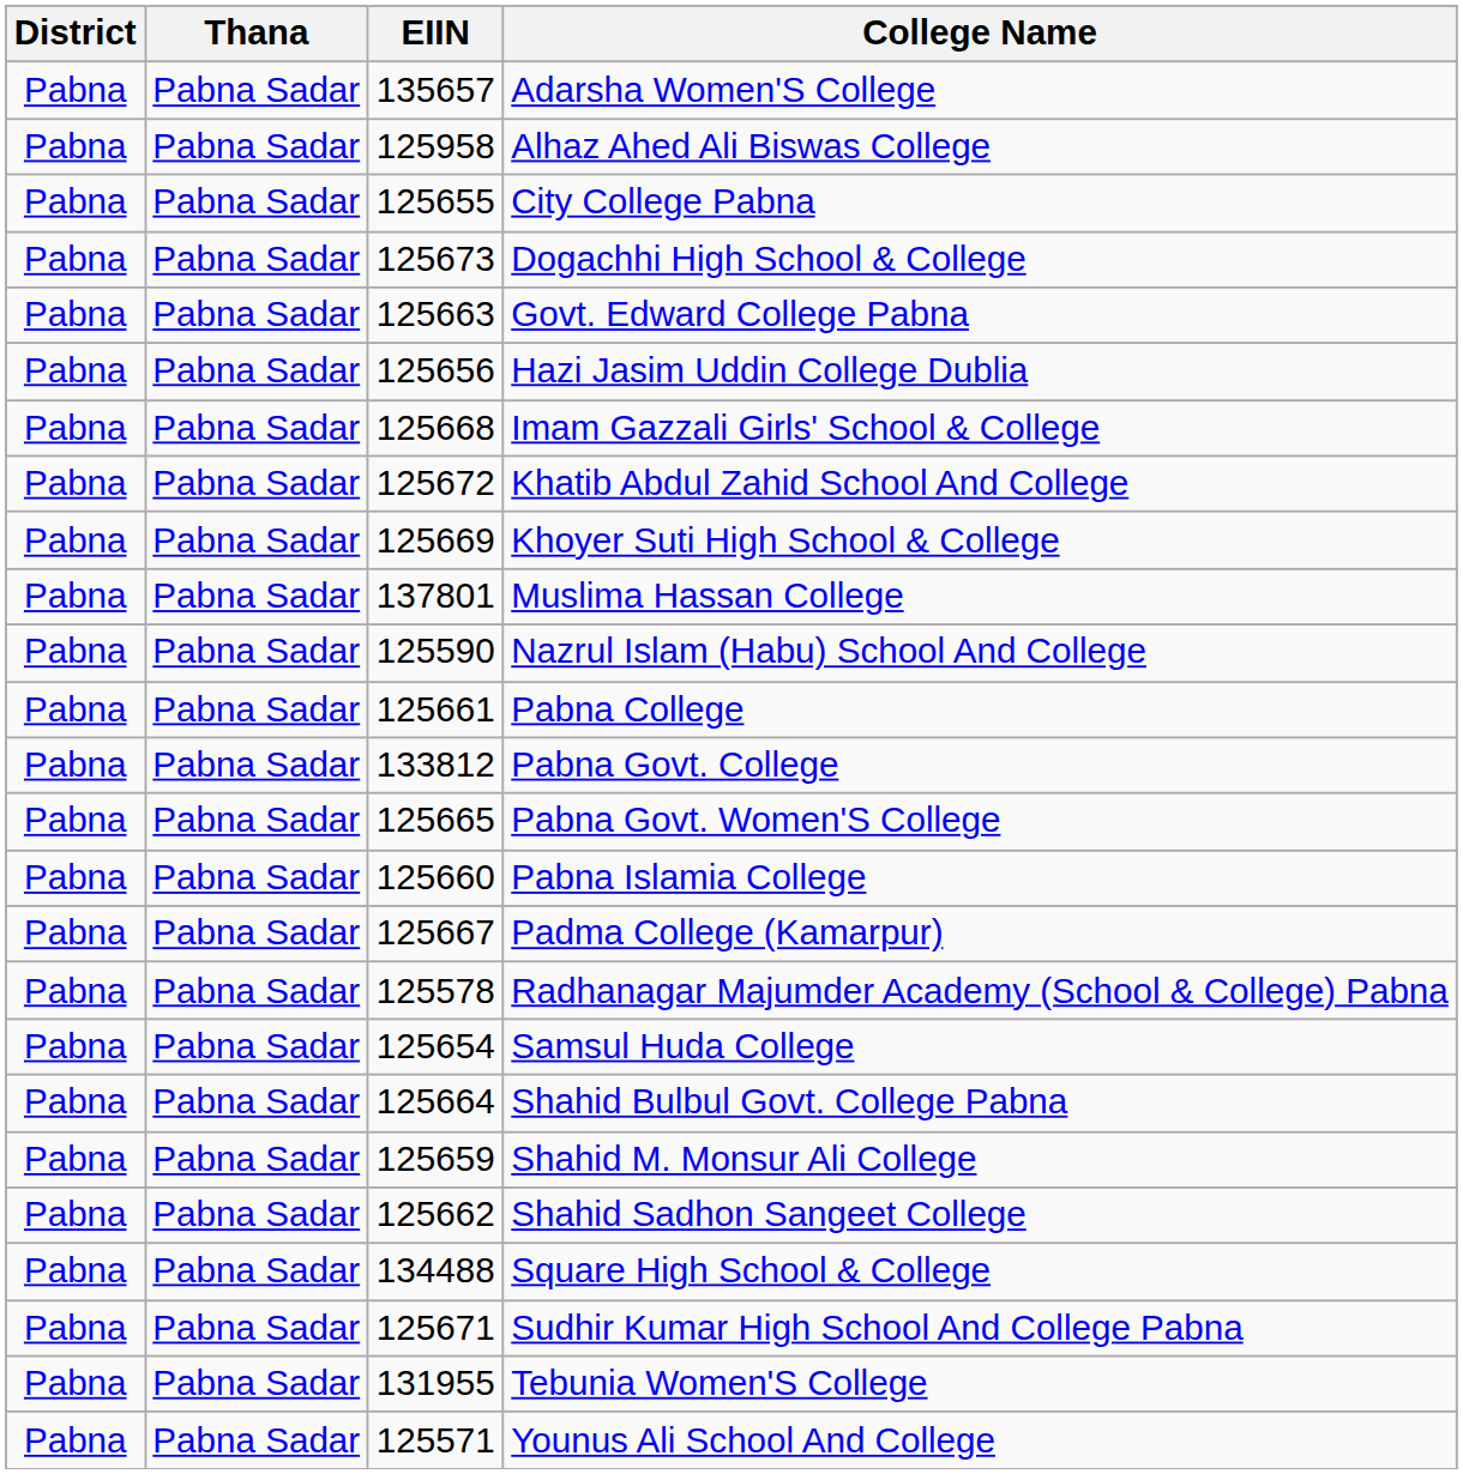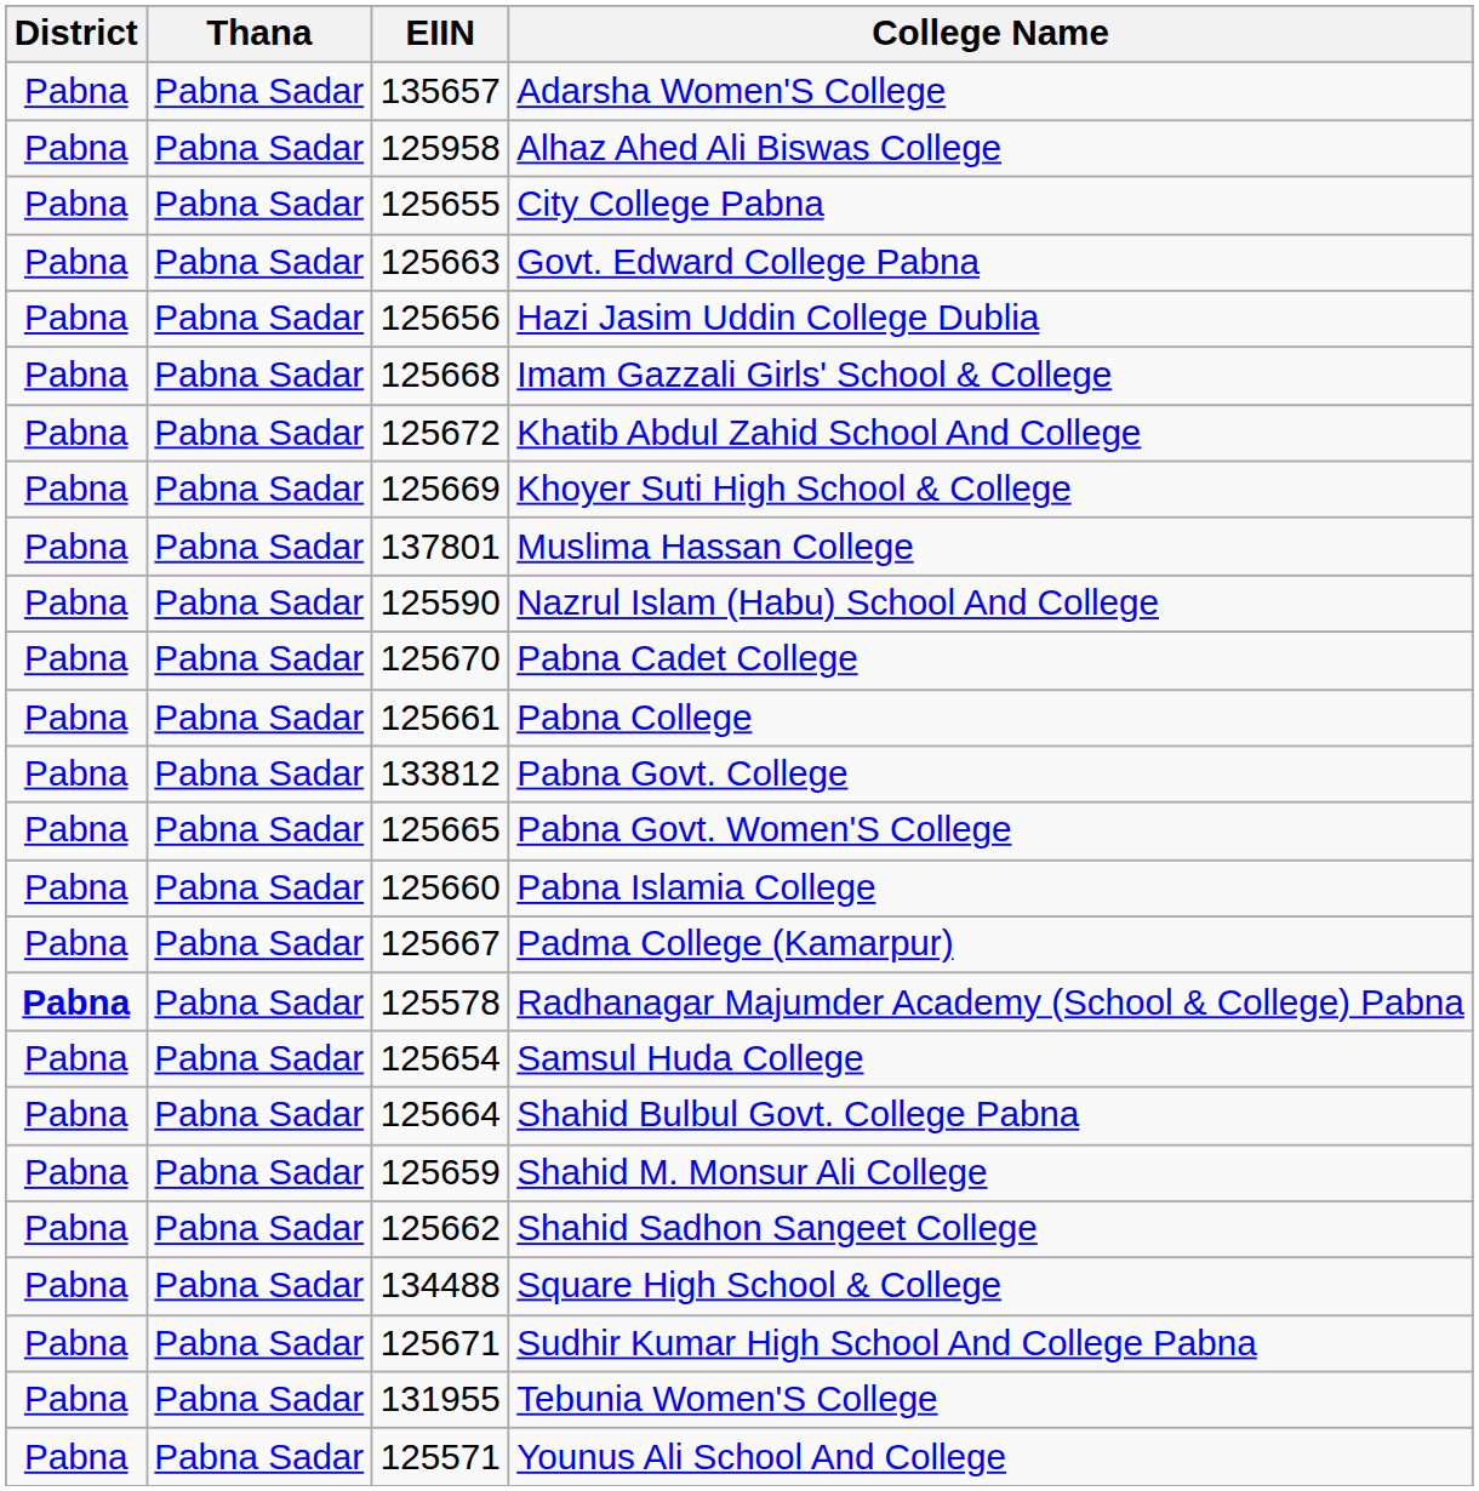 <table class="wikitable">
 <tr>
 <th style="text-align: center;">District</th>
 <th style="text-align: center;">Thana</th>
 <th style="text-align: center;">EIIN</th>
 <th style="text-align: center;">College Name</th>
 </tr>
 <tr>
 <td style="text-align: center;"><a href='#'>Pabna</a></td>
 <td style="text-align: center;"><a href='#'>Pabna Sadar</a></td>
 <td style="text-align: center;">135657</td>
 <td><a href='#'>Adarsha Women'S College</a></td>
 </tr>
 <tr>
 <td style="text-align: center;"><a href='#'>Pabna</a></td>
 <td style="text-align: center;"><a href='#'>Pabna Sadar</a></td>
 <td style="text-align: center;">125958</td>
 <td><a href='#'>Alhaz Ahed Ali Biswas College</a></td>
 </tr>
 <tr>
 <td style="text-align: center;"><a href='#'>Pabna</a></td>
 <td style="text-align: center;"><a href='#'>Pabna Sadar</a></td>
 <td style="text-align: center;">125655</td>
 <td><a href='#'>City College Pabna</a></td>
-</tr>
-<tr>
-<td style="text-align: center;"><a href='#'>Pabna</a></td>
-<td style="text-align: center;"><a href='#'>Pabna Sadar</a></td>
-<td style="text-align: center;">125673</td>
-<td><a href='#'>Dogachhi High School & College</a></td>
 </tr>
 <tr>
 <td style="text-align: center;"><a href='#'>Pabna</a></td>
 <td style="text-align: center;"><a href='#'>Pabna Sadar</a></td>
 <td style="text-align: center;">125663</td>
 <td><a href='#'>Govt. Edward College Pabna</a></td>
 </tr>
 <tr>
 <td style="text-align: center;"><a href='#'>Pabna</a></td>
 <td style="text-align: center;"><a href='#'>Pabna Sadar</a></td>
 <td style="text-align: center;">125656</td>
 <td><a href='#'>Hazi Jasim Uddin College Dublia</a></td>
 </tr>
 <tr>
 <td style="text-align: center;"><a href='#'>Pabna</a></td>
 <td style="text-align: center;"><a href='#'>Pabna Sadar</a></td>
 <td style="text-align: center;">125668</td>
 <td><a href='#'>Imam Gazzali Girls' School & College</a></td>
 </tr>
 <tr>
 <td style="text-align: center;"><a href='#'>Pabna</a></td>
 <td style="text-align: center;"><a href='#'>Pabna Sadar</a></td>
 <td style="text-align: center;">125672</td>
 <td><a href='#'>Khatib Abdul Zahid School And College</a></td>
 </tr>
 <tr>
 <td style="text-align: center;"><a href='#'>Pabna</a></td>
 <td style="text-align: center;"><a href='#'>Pabna Sadar</a></td>
 <td style="text-align: center;">125669</td>
 <td><a href='#'>Khoyer Suti High School & College</a></td>
 </tr>
 <tr>
 <td style="text-align: center;"><a href='#'>Pabna</a></td>
 <td style="text-align: center;"><a href='#'>Pabna Sadar</a></td>
 <td style="text-align: center;">137801</td>
 <td><a href='#'>Muslima Hassan College</a></td>
 </tr>
 <tr>
 <td style="text-align: center;"><a href='#'>Pabna</a></td>
 <td style="text-align: center;"><a href='#'>Pabna Sadar</a></td>
 <td style="text-align: center;">125590</td>
 <td><a href='#'>Nazrul Islam (Habu) School And College</a></td>
 </tr>
 <tr>
 <td style="text-align: center;"><a href='#'>Pabna</a></td>
 <td style="text-align: center;"><a href='#'>Pabna Sadar</a></td>
+<td style="text-align: center;">125670</td>
+<td><a href='#'>Pabna Cadet College</a></td>
+</tr>
+<tr>
+<td style="text-align: center;"><a href='#'>Pabna</a></td>
+<td style="text-align: center;"><a href='#'>Pabna Sadar</a></td>
 <td style="text-align: center;">125661</td>
 <td><a href='#'>Pabna College</a></td>
 </tr>
 <tr>
 <td style="text-align: center;"><a href='#'>Pabna</a></td>
 <td style="text-align: center;"><a href='#'>Pabna Sadar</a></td>
 <td style="text-align: center;">133812</td>
 <td><a href='#'>Pabna Govt. College</a></td>
 </tr>
 <tr>
 <td style="text-align: center;"><a href='#'>Pabna</a></td>
 <td style="text-align: center;"><a href='#'>Pabna Sadar</a></td>
 <td style="text-align: center;">125665</td>
 <td><a href='#'>Pabna Govt. Women'S College</a></td>
 </tr>
 <tr>
 <td style="text-align: center;"><a href='#'>Pabna</a></td>
 <td style="text-align: center;"><a href='#'>Pabna Sadar</a></td>
 <td style="text-align: center;">125660</td>
 <td><a href='#'>Pabna Islamia College</a></td>
 </tr>
 <tr>
 <td style="text-align: center;"><a href='#'>Pabna</a></td>
 <td style="text-align: center;"><a href='#'>Pabna Sadar</a></td>
 <td style="text-align: center;">125667</td>
 <td><a href='#'>Padma College (Kamarpur)</a></td>
 </tr>
 <tr>
-<td style="text-align: center;"><a href='#'>Pabna</a></td>
+<td style="text-align: center;"><strong><a href='#'>Pabna</a></strong></td>
 <td style="text-align: center;"><a href='#'>Pabna Sadar</a></td>
 <td style="text-align: center;">125578</td>
 <td><a href='#'>Radhanagar Majumder Academy (School & College) Pabna</a></td>
 </tr>
 <tr>
 <td style="text-align: center;"><a href='#'>Pabna</a></td>
 <td style="text-align: center;"><a href='#'>Pabna Sadar</a></td>
 <td style="text-align: center;">125654</td>
 <td><a href='#'>Samsul Huda College</a></td>
 </tr>
 <tr>
 <td style="text-align: center;"><a href='#'>Pabna</a></td>
 <td style="text-align: center;"><a href='#'>Pabna Sadar</a></td>
 <td style="text-align: center;">125664</td>
 <td><a href='#'>Shahid Bulbul Govt. College Pabna</a></td>
 </tr>
 <tr>
 <td style="text-align: center;"><a href='#'>Pabna</a></td>
 <td style="text-align: center;"><a href='#'>Pabna Sadar</a></td>
 <td style="text-align: center;">125659</td>
 <td><a href='#'>Shahid M. Monsur Ali College</a></td>
 </tr>
 <tr>
 <td style="text-align: center;"><a href='#'>Pabna</a></td>
 <td style="text-align: center;"><a href='#'>Pabna Sadar</a></td>
 <td style="text-align: center;">125662</td>
 <td><a href='#'>Shahid Sadhon Sangeet College</a></td>
 </tr>
 <tr>
 <td style="text-align: center;"><a href='#'>Pabna</a></td>
 <td style="text-align: center;"><a href='#'>Pabna Sadar</a></td>
 <td style="text-align: center;">134488</td>
 <td><a href='#'>Square High School & College</a></td>
 </tr>
 <tr>
 <td style="text-align: center;"><a href='#'>Pabna</a></td>
 <td style="text-align: center;"><a href='#'>Pabna Sadar</a></td>
 <td style="text-align: center;">125671</td>
 <td><a href='#'>Sudhir Kumar High School And College Pabna</a></td>
 </tr>
 <tr>
 <td style="text-align: center;"><a href='#'>Pabna</a></td>
 <td style="text-align: center;"><a href='#'>Pabna Sadar</a></td>
 <td style="text-align: center;">131955</td>
 <td><a href='#'>Tebunia Women'S College</a></td>
 </tr>
 <tr>
 <td style="text-align: center;"><a href='#'>Pabna</a></td>
 <td style="text-align: center;"><a href='#'>Pabna Sadar</a></td>
 <td style="text-align: center;">125571</td>
 <td><a href='#'>Younus Ali School And College</a></td>
 </tr>
 </table>
